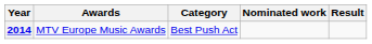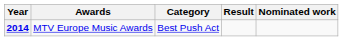 <table class="wikitable plainrowheaders" style="text-align:center;">
 <tr>
 <th scope="col">Year</th>
 <th scope="col">Awards</th>
 <th scope="col">Category</th>
+<th scope="col">Result</th>
 <th scope="col">Nominated work</th>
-<th scope="col">Result</th>
 </tr>
 <tr>
 <th scope="row"><a href='#'>2014</a></th>
 <td><a href='#'>MTV Europe Music Awards</a></td>
 <td><a href='#'>Best Push Act</a></td>
 <td></td>
 <td></td>
 </tr>
 </table>
